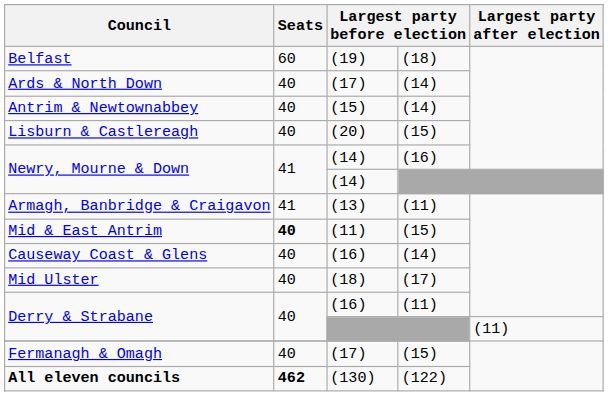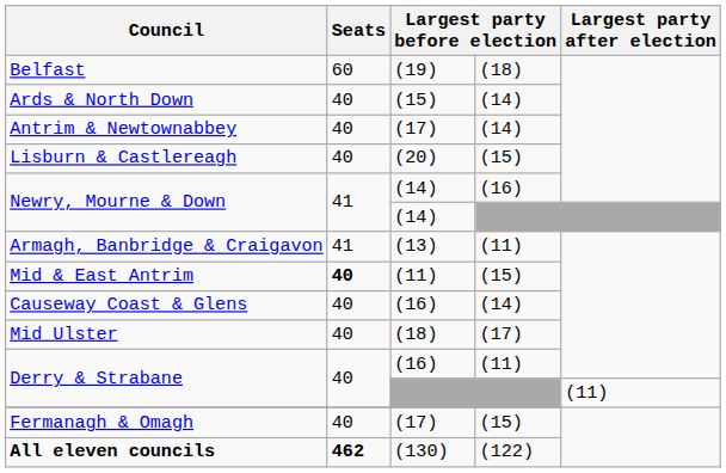 <table class="wikitable sortable">
 <tr>
 <th>Council</th>
 <th>Seats</th>
 <th colspan="2">Largest party<br>before election</th>
 <th colspan="2">Largest party<br>after election</th>
 </tr>
 <tr>
 <td><a href='#'>Belfast</a></td>
 <td>60</td>
 <td> (19)</td>
 <td> (18)</td>
 </tr>
 <tr>
 <td><a href='#'>Ards & North Down</a></td>
 <td>40</td>
-<td> (17)</td>
+<td> (15)</td>
 <td> (14)</td>
 </tr>
 <tr>
 <td><a href='#'>Antrim & Newtownabbey</a></td>
 <td>40</td>
-<td> (15)</td>
+<td> (17)</td>
 <td> (14)</td>
 </tr>
 <tr>
 <td><a href='#'>Lisburn & Castlereagh</a></td>
 <td>40</td>
 <td> (20)</td>
 <td> (15)</td>
 </tr>
 <tr>
 <td rowspan="2"><a href='#'>Newry, Mourne & Down</a></td>
 <td rowspan="2">41</td>
 <td> (14)</td>
 <td> (16)</td>
 </tr>
 <tr>
 <td> (14)</td>
 <td colspan=2 bgcolor=darkgray> </td>
 </tr>
 <tr>
 <td><a href='#'>Armagh, Banbridge & Craigavon</a></td>
 <td>41</td>
 <td> (13)</td>
 <td> (11)</td>
 </tr>
 <tr>
 <td><a href='#'>Mid & East Antrim</a></td>
 <td><strong>40</strong></td>
 <td> (11)</td>
 <td> (15)</td>
 </tr>
 <tr>
 <td><a href='#'>Causeway Coast & Glens</a></td>
 <td>40</td>
 <td> (16)</td>
 <td> (14)</td>
 </tr>
 <tr>
 <td><a href='#'>Mid Ulster</a></td>
 <td>40</td>
 <td> (18)</td>
 <td> (17)</td>
 </tr>
 <tr>
 <td rowspan="2"><a href='#'>Derry & Strabane</a></td>
 <td rowspan="2">40</td>
 <td> (16)</td>
 <td> (11)</td>
 </tr>
 <tr>
 <td colspan=2 bgcolor=darkgray> </td>
 <td> (11)</td>
 </tr>
 <tr>
 </tr>
 <tr>
 <td><a href='#'>Fermanagh & Omagh</a></td>
 <td>40</td>
 <td> (17)</td>
 <td> (15)</td>
 </tr>
 <tr>
 <td><strong>All eleven councils</strong></td>
 <td><strong>462</strong></td>
 <td> (130)</td>
 <td> (122)</td>
 </tr>
 </table>
